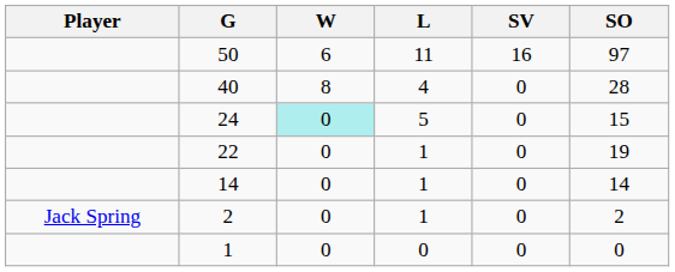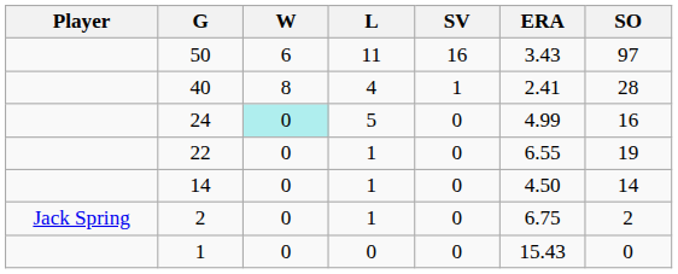 <table class="wikitable sortable">
 <tr>
 <th bgcolor="#DDDDFF" width="16%">Player</th>
 <th bgcolor="#DDDDFF" width="9%">G</th>
 <th bgcolor="#DDDDFF" width="9%">W</th>
 <th bgcolor="#DDDDFF" width="9%">L</th>
 <th bgcolor="#DDDDFF" width="9%">SV</th>
+<th bgcolor="#DDDDFF" width="9%">ERA</th>
 <th bgcolor="#DDDDFF" width="9%">SO</th>
 </tr>
 <tr align="center">
 <td></td>
 <td>50</td>
 <td>6</td>
 <td>11</td>
 <td>16</td>
+<td>3.43</td>
 <td>97</td>
 </tr>
 <tr align="center">
 <td></td>
 <td>40</td>
 <td>8</td>
 <td>4</td>
-<td>0</td>
+<td>1</td>
+<td>2.41</td>
 <td>28</td>
 </tr>
 <tr align="center">
 <td></td>
 <td>24</td>
 <td style="background: paleturquoise;">0</td>
 <td>5</td>
 <td>0</td>
-<td>15</td>
+<td>4.99</td>
+<td>16</td>
 </tr>
 <tr align="center">
 <td></td>
 <td>22</td>
 <td>0</td>
 <td>1</td>
 <td>0</td>
+<td>6.55</td>
 <td>19</td>
 </tr>
 <tr align="center">
 <td></td>
 <td>14</td>
 <td>0</td>
 <td>1</td>
 <td>0</td>
+<td>4.50</td>
 <td>14</td>
 </tr>
 <tr align="center">
 <td><a href='#'>Jack Spring</a></td>
 <td>2</td>
 <td>0</td>
 <td>1</td>
 <td>0</td>
+<td>6.75</td>
 <td>2</td>
 </tr>
 <tr align=center>
 <td></td>
 <td>1</td>
 <td>0</td>
 <td>0</td>
 <td>0</td>
+<td>15.43</td>
 <td>0</td>
 </tr>
 </table>
